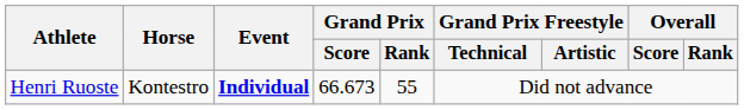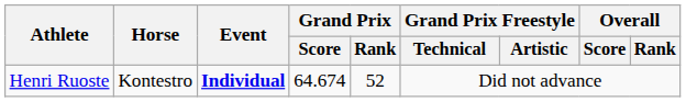 <table class=wikitable style=font-size:90%;>
 <tr>
 <th rowspan="2">Athlete</th>
 <th rowspan="2">Horse</th>
 <th rowspan="2">Event</th>
 <th colspan="2">Grand Prix</th>
 <th colspan="2">Grand Prix Freestyle</th>
 <th colspan="2">Overall</th>
 </tr>
 <tr style="font-size:95%">
 <th>Score</th>
 <th>Rank</th>
 <th>Technical</th>
 <th>Artistic</th>
 <th>Score</th>
 <th>Rank</th>
 </tr>
 <tr align=center>
 <td align=left><a href='#'>Henri Ruoste</a></td>
 <td align=left>Kontestro</td>
 <td align=left><strong><a href='#'>Individual</a></strong></td>
-<td>66.673</td>
-<td>55</td>
+<td>64.674</td>
+<td>52</td>
 <td colspan=4>Did not advance</td>
 </tr>
 </table>
